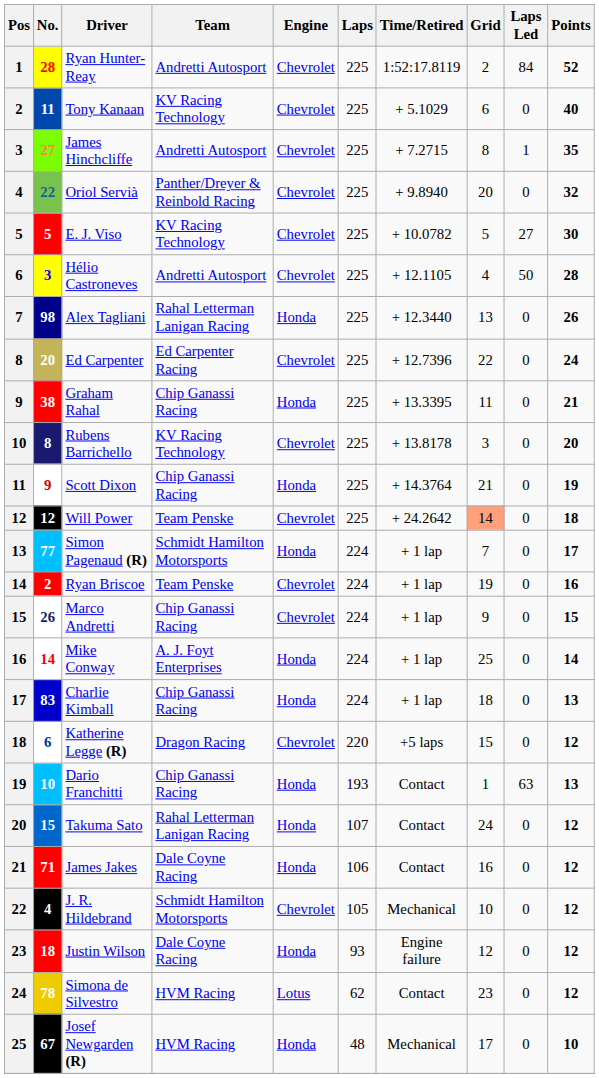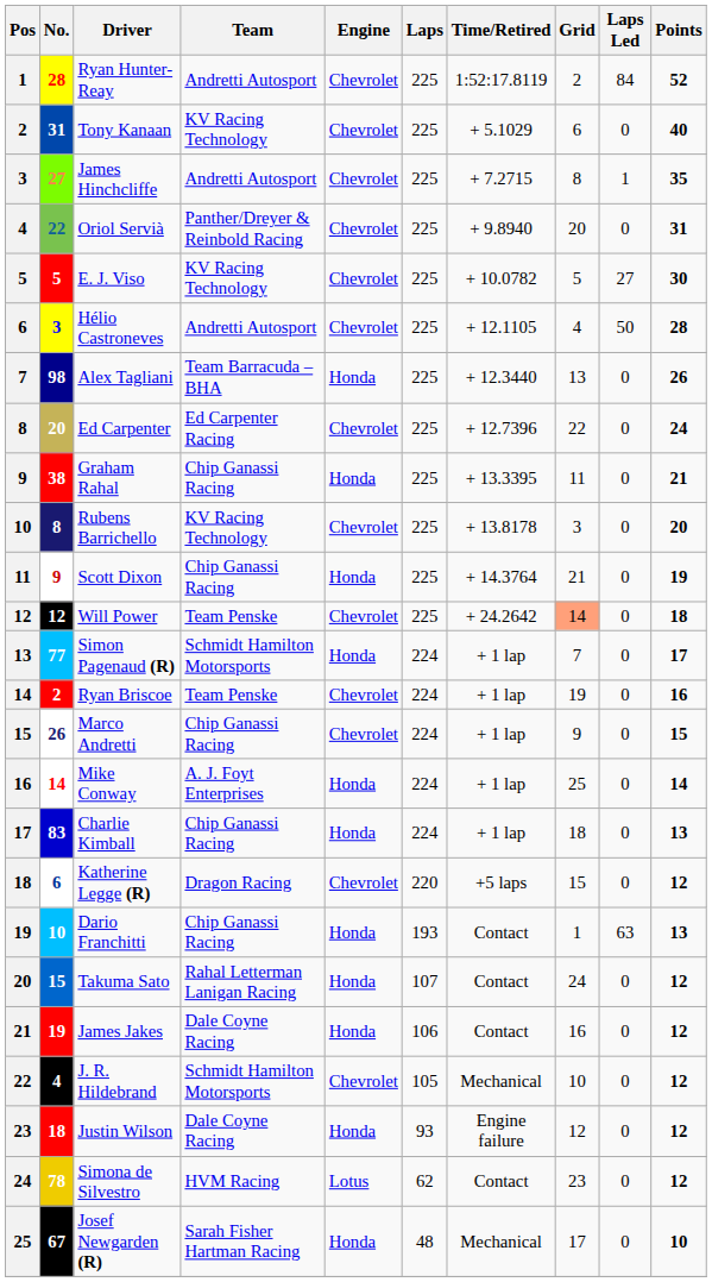 <table class="wikitable" style="font-size: 95%">
 <tr>
 <th>Pos</th>
 <th>No.</th>
 <th>Driver</th>
 <th>Team</th>
 <th>Engine</th>
 <th>Laps</th>
 <th>Time/Retired</th>
 <th>Grid</th>
 <th>Laps Led</th>
 <th>Points</th>
 </tr>
 <tr>
 <th>1</th>
 <td style="background:yellow; color:red;" align="center"><strong>28</strong></td>
 <td> <a href='#'>Ryan Hunter-Reay</a></td>
 <td><a href='#'>Andretti Autosport</a></td>
 <td><a href='#'>Chevrolet</a></td>
 <td align=center>225</td>
 <td align=center>1:52:17.8119</td>
 <td align=center>2</td>
 <td align=center>84</td>
 <td align=center><strong>52</strong></td>
 </tr>
 <tr>
 <th>2</th>
-<td style="background:#0047AB; color:white;" align="center"><strong>11</strong></td>
+<td style="background:#0047AB; color:white;" align="center"><strong>31</strong></td>
 <td> <a href='#'>Tony Kanaan</a></td>
 <td><a href='#'>KV Racing Technology</a></td>
 <td><a href='#'>Chevrolet</a></td>
 <td align=center>225</td>
 <td align=center>+ 5.1029</td>
 <td align=center>6</td>
 <td align=center>0</td>
 <td align=center><strong>40</strong></td>
 </tr>
 <tr>
 <th>3</th>
 <td style="background:lawngreen; color:coral;" align="center"><strong>27</strong></td>
 <td> <a href='#'>James Hinchcliffe</a></td>
 <td><a href='#'>Andretti Autosport</a></td>
 <td><a href='#'>Chevrolet</a></td>
 <td align=center>225</td>
 <td align=center>+ 7.2715</td>
 <td align=center>8</td>
 <td align=center>1</td>
 <td align=center><strong>35</strong></td>
 </tr>
 <tr>
 <th>4</th>
 <td style="background:#79C24E; color:#105F9A;" align="center"><strong>22</strong></td>
 <td> <a href='#'>Oriol Servià</a></td>
 <td><a href='#'>Panther/Dreyer & Reinbold Racing</a></td>
 <td><a href='#'>Chevrolet</a></td>
 <td align=center>225</td>
 <td align=center>+ 9.8940</td>
 <td align=center>20</td>
 <td align=center>0</td>
-<td align=center><strong>32</strong></td>
+<td align=center><strong>31</strong></td>
 </tr>
 <tr>
 <th>5</th>
 <td style="background:red; color:white;" align="center"><strong>5</strong></td>
 <td> <a href='#'>E. J. Viso</a></td>
 <td><a href='#'>KV Racing Technology</a></td>
 <td><a href='#'>Chevrolet</a></td>
 <td align=center>225</td>
 <td align=center>+ 10.0782</td>
 <td align=center>5</td>
 <td align=center>27</td>
 <td align=center><strong>30</strong></td>
 </tr>
 <tr>
 <th>6</th>
 <td style="background:yellow; color:blue;" align="center"><strong>3</strong></td>
 <td> <a href='#'>Hélio Castroneves</a></td>
 <td><a href='#'>Andretti Autosport</a></td>
 <td><a href='#'>Chevrolet</a></td>
 <td align=center>225</td>
 <td align=center>+ 12.1105</td>
 <td align=center>4</td>
 <td align=center>50</td>
 <td align=center><strong>28</strong></td>
 </tr>
 <tr>
 <th>7</th>
 <td style="background:darkblue; color:white;" align="center"><strong>98</strong></td>
 <td> <a href='#'>Alex Tagliani</a></td>
-<td><a href='#'>Rahal Letterman Lanigan Racing</a></td>
+<td><a href='#'>Team Barracuda – BHA</a></td>
 <td><a href='#'>Honda</a></td>
 <td align=center>225</td>
 <td align=center>+ 12.3440</td>
 <td align=center>13</td>
 <td align=center>0</td>
 <td align=center><strong>26</strong></td>
 </tr>
 <tr>
 <th>8</th>
 <td style="background:#C5B358; color:white;" align="center"><strong>20</strong></td>
 <td> <a href='#'>Ed Carpenter</a></td>
 <td><a href='#'>Ed Carpenter Racing</a></td>
 <td><a href='#'>Chevrolet</a></td>
 <td align=center>225</td>
 <td align=center>+ 12.7396</td>
 <td align=center>22</td>
 <td align=center>0</td>
 <td align=center><strong>24</strong></td>
 </tr>
 <tr>
 <th>9</th>
 <td style="background:red; color:white;" align="center"><strong>38</strong></td>
 <td> <a href='#'>Graham Rahal</a></td>
 <td><a href='#'>Chip Ganassi Racing</a></td>
 <td><a href='#'>Honda</a></td>
 <td align=center>225</td>
 <td align=center>+ 13.3395</td>
 <td align=center>11</td>
 <td align=center>0</td>
 <td align=center><strong>21</strong></td>
 </tr>
 <tr>
 <th>10</th>
 <td style="background:midnightblue; color:white;" align="center"><strong>8</strong></td>
 <td> <a href='#'>Rubens Barrichello</a></td>
 <td><a href='#'>KV Racing Technology</a></td>
 <td><a href='#'>Chevrolet</a></td>
 <td align=center>225</td>
 <td align=center>+ 13.8178</td>
 <td align=center>3</td>
 <td align=center>0</td>
 <td align=center><strong>20</strong></td>
 </tr>
 <tr>
 <th>11</th>
 <td style="background:white; color:#CC0000;" align="center"><strong>9</strong></td>
 <td> <a href='#'>Scott Dixon</a></td>
 <td><a href='#'>Chip Ganassi Racing</a></td>
 <td><a href='#'>Honda</a></td>
 <td align=center>225</td>
 <td align=center>+ 14.3764</td>
 <td align=center>21</td>
 <td align=center>0</td>
 <td align=center><strong>19</strong></td>
 </tr>
 <tr>
 <th>12</th>
 <td style="background:black; color:white;" align="center"><strong>12</strong></td>
 <td> <a href='#'>Will Power</a></td>
 <td><a href='#'>Team Penske</a></td>
 <td><a href='#'>Chevrolet</a></td>
 <td align=center>225</td>
 <td align=center>+ 24.2642</td>
 <td align=center style="background: lightsalmon;">14</td>
 <td align=center>0</td>
 <td align=center><strong>18</strong></td>
 </tr>
 <tr>
 <th>13</th>
 <td style="background:deepskyblue; color:white;" align="center"><strong>77</strong></td>
 <td> <a href='#'>Simon Pagenaud</a> <strong>(R)</strong></td>
 <td><a href='#'>Schmidt Hamilton Motorsports</a></td>
 <td><a href='#'>Honda</a></td>
 <td align=center>224</td>
 <td align=center>+ 1 lap</td>
 <td align=center>7</td>
 <td align=center>0</td>
 <td align=center><strong>17</strong></td>
 </tr>
 <tr>
 <th>14</th>
 <td style="background:red; color:white;" align="center"><strong>2</strong></td>
 <td> <a href='#'>Ryan Briscoe</a></td>
 <td><a href='#'>Team Penske</a></td>
 <td><a href='#'>Chevrolet</a></td>
 <td align=center>224</td>
 <td align=center>+ 1 lap</td>
 <td align=center>19</td>
 <td align=center>0</td>
 <td align=center><strong>16</strong></td>
 </tr>
 <tr>
 <th>15</th>
 <td style="background:white; color:midnightblue;" align="center"><strong>26</strong></td>
 <td> <a href='#'>Marco Andretti</a></td>
 <td><a href='#'>Chip Ganassi Racing</a></td>
 <td><a href='#'>Chevrolet</a></td>
 <td align=center>224</td>
 <td align=center>+ 1 lap</td>
 <td align=center>9</td>
 <td align=center>0</td>
 <td align=center><strong>15</strong></td>
 </tr>
 <tr>
 <th>16</th>
 <td style="background:white; color:red;" align="center"><strong>14</strong></td>
 <td> <a href='#'>Mike Conway</a></td>
 <td><a href='#'>A. J. Foyt Enterprises</a></td>
 <td><a href='#'>Honda</a></td>
 <td align=center>224</td>
 <td align=center>+ 1 lap</td>
 <td align=center>25</td>
 <td align=center>0</td>
 <td align=center><strong>14</strong></td>
 </tr>
 <tr>
 <th>17</th>
 <td style="background:mediumblue; color:white;" align="center"><strong>83</strong></td>
 <td> <a href='#'>Charlie Kimball</a></td>
 <td><a href='#'>Chip Ganassi Racing</a></td>
 <td><a href='#'>Honda</a></td>
 <td align=center>224</td>
 <td align=center>+ 1 lap</td>
 <td align=center>18</td>
 <td align=center>0</td>
 <td align=center><strong>13</strong></td>
 </tr>
 <tr>
 <th>18</th>
 <td style="background:white; color:#003399;" align="center"><strong>6</strong></td>
 <td> <a href='#'>Katherine Legge</a> <strong>(R)</strong></td>
 <td><a href='#'>Dragon Racing</a></td>
 <td><a href='#'>Chevrolet</a></td>
 <td align=center>220</td>
 <td align=center>+5 laps</td>
 <td align=center>15</td>
 <td align=center>0</td>
 <td align=center><strong>12</strong></td>
 </tr>
 <tr>
 <th>19</th>
 <td style="background:deepskyblue; color:white;" align="center"><strong>10</strong></td>
 <td> <a href='#'>Dario Franchitti</a></td>
 <td><a href='#'>Chip Ganassi Racing</a></td>
 <td><a href='#'>Honda</a></td>
 <td align=center>193</td>
 <td align=center>Contact</td>
 <td align=center>1</td>
 <td align=center>63</td>
 <td align=center><strong>13</strong></td>
 </tr>
 <tr>
 <th>20</th>
 <td style="background:#0066CC; color:white;" align="center"><strong>15</strong></td>
 <td> <a href='#'>Takuma Sato</a></td>
 <td><a href='#'>Rahal Letterman Lanigan Racing</a></td>
 <td><a href='#'>Honda</a></td>
 <td align=center>107</td>
 <td align=center>Contact</td>
 <td align=center>24</td>
 <td align=center>0</td>
 <td align=center><strong>12</strong></td>
 </tr>
 <tr>
 <th>21</th>
-<td style="background:red; color:white;" align=center><strong>71</strong></td>
+<td style="background:red; color:white;" align=center><strong>19</strong></td>
 <td> <a href='#'>James Jakes</a></td>
 <td><a href='#'>Dale Coyne Racing</a></td>
 <td><a href='#'>Honda</a></td>
 <td align=center>106</td>
 <td align=center>Contact</td>
 <td align=center>16</td>
 <td align=center>0</td>
 <td align=center><strong>12</strong></td>
 </tr>
 <tr>
 <th>22</th>
 <td style="background:black; color:white;" align=center><strong>4</strong></td>
 <td> <a href='#'>J. R. Hildebrand</a></td>
 <td><a href='#'>Schmidt Hamilton Motorsports</a></td>
 <td><a href='#'>Chevrolet</a></td>
 <td align=center>105</td>
 <td align=center>Mechanical</td>
 <td align=center>10</td>
 <td align=center>0</td>
 <td align=center><strong>12</strong></td>
 </tr>
 <tr>
 <th>23</th>
 <td style="background:red; color:white;" align="center"><strong>18</strong></td>
 <td> <a href='#'>Justin Wilson</a></td>
 <td><a href='#'>Dale Coyne Racing</a></td>
 <td><a href='#'>Honda</a></td>
 <td align=center>93</td>
 <td align=center>Engine failure</td>
 <td align=center>12</td>
 <td align=center>0</td>
 <td align=center><strong>12</strong></td>
 </tr>
 <tr>
 <th>24</th>
 <td style="background:#EFCC00; color:white;" align="center"><strong>78</strong></td>
 <td> <a href='#'>Simona de Silvestro</a></td>
 <td><a href='#'>HVM Racing</a></td>
 <td><a href='#'>Lotus</a></td>
 <td align=center>62</td>
 <td align=center>Contact</td>
 <td align=center>23</td>
 <td align=center>0</td>
 <td align=center><strong>12</strong></td>
 </tr>
 <tr>
 <th>25</th>
 <td style="background:black; color:white;" align="center"><strong>67</strong></td>
 <td> <a href='#'>Josef Newgarden</a> <strong>(R)</strong></td>
-<td><a href='#'>HVM Racing</a></td>
+<td><a href='#'>Sarah Fisher Hartman Racing</a></td>
 <td><a href='#'>Honda</a></td>
 <td align=center>48</td>
 <td align=center>Mechanical</td>
 <td align=center>17</td>
 <td align=center>0</td>
 <td align=center><strong>10</strong></td>
 </tr>
 <tr>
 </tr>
 </table>
